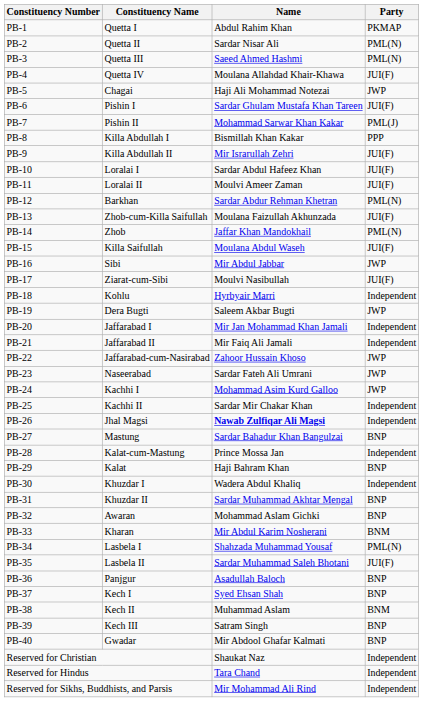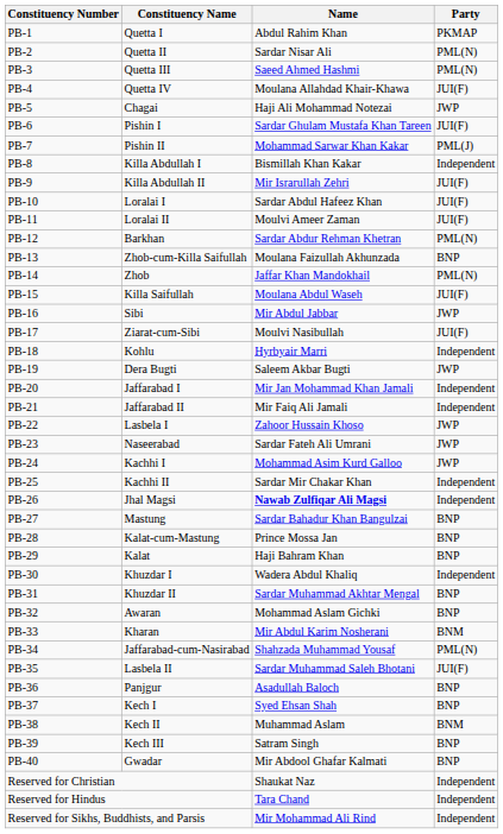 <table class="wikitable">
 <tr>
 <th>Constituency Number</th>
 <th>Constituency Name</th>
 <th>Name</th>
 <th>Party</th>
 </tr>
 <tr>
 <td>PB-1</td>
 <td>Quetta I</td>
 <td>Abdul Rahim Khan</td>
 <td>PKMAP</td>
 </tr>
 <tr>
 <td>PB-2</td>
 <td>Quetta II</td>
 <td>Sardar Nisar Ali</td>
 <td>PML(N)</td>
 </tr>
 <tr>
 <td>PB-3</td>
 <td>Quetta III</td>
 <td><a href='#'>Saeed Ahmed Hashmi</a></td>
 <td>PML(N)</td>
 </tr>
 <tr>
 <td>PB-4</td>
 <td>Quetta IV</td>
 <td>Moulana Allahdad Khair-Khawa</td>
 <td>JUI(F)</td>
 </tr>
 <tr>
 <td>PB-5</td>
 <td>Chagai</td>
 <td>Haji Ali Mohammad Notezai</td>
 <td>JWP</td>
 </tr>
 <tr>
 <td>PB-6</td>
 <td>Pishin I</td>
 <td><a href='#'>Sardar Ghulam Mustafa Khan Tareen</a></td>
 <td>JUI(F)</td>
 </tr>
 <tr>
 <td>PB-7</td>
 <td>Pishin II</td>
 <td><a href='#'>Mohammad Sarwar Khan Kakar</a></td>
 <td>PML(J)</td>
 </tr>
 <tr>
 <td>PB-8</td>
 <td>Killa Abdullah I</td>
 <td>Bismillah Khan Kakar</td>
-<td>PPP</td>
+<td>Independent</td>
 </tr>
 <tr>
 <td>PB-9</td>
 <td>Killa Abdullah II</td>
 <td><a href='#'>Mir Israrullah Zehri</a></td>
 <td>JUI(F)</td>
 </tr>
 <tr>
 <td>PB-10</td>
 <td>Loralai I</td>
 <td>Sardar Abdul Hafeez Khan</td>
 <td>JUI(F)</td>
 </tr>
 <tr>
 <td>PB-11</td>
 <td>Loralai II</td>
 <td>Moulvi Ameer Zaman</td>
 <td>JUI(F)</td>
 </tr>
 <tr>
 <td>PB-12</td>
 <td>Barkhan</td>
 <td><a href='#'>Sardar Abdur Rehman Khetran</a></td>
 <td>PML(N)</td>
 </tr>
 <tr>
 <td>PB-13</td>
 <td>Zhob-cum-Killa Saifullah</td>
 <td>Moulana Faizullah Akhunzada</td>
-<td>JUI(F)</td>
+<td>BNP</td>
 </tr>
 <tr>
 <td>PB-14</td>
 <td>Zhob</td>
 <td><a href='#'>Jaffar Khan Mandokhail</a></td>
 <td>PML(N)</td>
 </tr>
 <tr>
 <td>PB-15</td>
 <td>Killa Saifullah</td>
 <td><a href='#'>Moulana Abdul Waseh</a></td>
 <td>JUI(F)</td>
 </tr>
 <tr>
 <td>PB-16</td>
 <td>Sibi</td>
 <td><a href='#'>Mir Abdul Jabbar</a></td>
 <td>JWP</td>
 </tr>
 <tr>
 <td>PB-17</td>
 <td>Ziarat-cum-Sibi</td>
 <td>Moulvi Nasibullah</td>
 <td>JUI(F)</td>
 </tr>
 <tr>
 <td>PB-18</td>
 <td>Kohlu</td>
 <td><a href='#'>Hyrbyair Marri</a></td>
 <td>Independent</td>
 </tr>
 <tr>
 <td>PB-19</td>
 <td>Dera Bugti</td>
 <td>Saleem Akbar Bugti</td>
 <td>JWP</td>
 </tr>
 <tr>
 <td>PB-20</td>
 <td>Jaffarabad I</td>
 <td><a href='#'>Mir Jan Mohammad Khan Jamali</a></td>
 <td>Independent</td>
 </tr>
 <tr>
 <td>PB-21</td>
 <td>Jaffarabad II</td>
 <td>Mir Faiq Ali Jamali</td>
 <td>Independent</td>
 </tr>
 <tr>
 <td>PB-22</td>
-<td>Jaffarabad-cum-Nasirabad</td>
+<td>Lasbela I</td>
 <td><a href='#'>Zahoor Hussain Khoso</a></td>
 <td>JWP</td>
 </tr>
 <tr>
 <td>PB-23</td>
 <td>Naseerabad</td>
 <td>Sardar Fateh Ali Umrani</td>
 <td>JWP</td>
 </tr>
 <tr>
 <td>PB-24</td>
 <td>Kachhi I</td>
 <td><a href='#'>Mohammad Asim Kurd Galloo</a></td>
 <td>JWP</td>
 </tr>
 <tr>
 <td>PB-25</td>
 <td>Kachhi II</td>
 <td>Sardar Mir Chakar Khan</td>
 <td>Independent</td>
 </tr>
 <tr>
 <td>PB-26</td>
 <td>Jhal Magsi</td>
 <td><strong><a href='#'>Nawab Zulfiqar Ali Magsi</a></strong></td>
 <td>Independent</td>
 </tr>
 <tr>
 <td>PB-27</td>
 <td>Mastung</td>
 <td><a href='#'>Sardar Bahadur Khan Bangulzai</a></td>
 <td>BNP</td>
 </tr>
 <tr>
 <td>PB-28</td>
 <td>Kalat-cum-Mastung</td>
 <td>Prince Mossa Jan</td>
-<td>Independent</td>
+<td>BNP</td>
 </tr>
 <tr>
 <td>PB-29</td>
 <td>Kalat</td>
 <td>Haji Bahram Khan</td>
 <td>BNP</td>
 </tr>
 <tr>
 <td>PB-30</td>
 <td>Khuzdar I</td>
 <td>Wadera Abdul Khaliq</td>
 <td>Independent</td>
 </tr>
 <tr>
 <td>PB-31</td>
 <td>Khuzdar II</td>
 <td><a href='#'>Sardar Muhammad Akhtar Mengal</a></td>
 <td>BNP</td>
 </tr>
 <tr>
 <td>PB-32</td>
 <td>Awaran</td>
 <td>Mohammad Aslam Gichki</td>
 <td>BNP</td>
 </tr>
 <tr>
 <td>PB-33</td>
 <td>Kharan</td>
 <td><a href='#'>Mir Abdul Karim Nosherani</a></td>
 <td>BNM</td>
 </tr>
 <tr>
 <td>PB-34</td>
-<td>Lasbela I</td>
+<td>Jaffarabad-cum-Nasirabad</td>
 <td><a href='#'>Shahzada Muhammad Yousaf</a></td>
 <td>PML(N)</td>
 </tr>
 <tr>
 <td>PB-35</td>
 <td>Lasbela II</td>
 <td><a href='#'>Sardar Muhammad Saleh Bhotani</a></td>
 <td>JUI(F)</td>
 </tr>
 <tr>
 <td>PB-36</td>
 <td>Panjgur</td>
 <td><a href='#'>Asadullah Baloch</a></td>
 <td>BNP</td>
 </tr>
 <tr>
 <td>PB-37</td>
 <td>Kech I</td>
 <td><a href='#'>Syed Ehsan Shah</a></td>
 <td>BNP</td>
 </tr>
 <tr>
 <td>PB-38</td>
 <td>Kech II</td>
 <td>Muhammad Aslam</td>
 <td>BNM</td>
 </tr>
 <tr>
 <td>PB-39</td>
 <td>Kech III</td>
 <td>Satram Singh</td>
 <td>BNP</td>
 </tr>
 <tr>
 <td>PB-40</td>
 <td>Gwadar</td>
 <td>Mir Abdool Ghafar Kalmati</td>
 <td>BNP</td>
 </tr>
 <tr>
 <td colspan="2">Reserved for Christian</td>
 <td>Shaukat Naz</td>
 <td>Independent</td>
 </tr>
 <tr>
 <td colspan="2">Reserved for Hindus</td>
 <td><a href='#'>Tara Chand</a></td>
 <td>Independent</td>
 </tr>
 <tr>
 <td colspan="2">Reserved for Sikhs, Buddhists, and Parsis</td>
 <td><a href='#'>Mir Mohammad Ali Rind</a></td>
 <td>Independent</td>
 </tr>
 </table>
